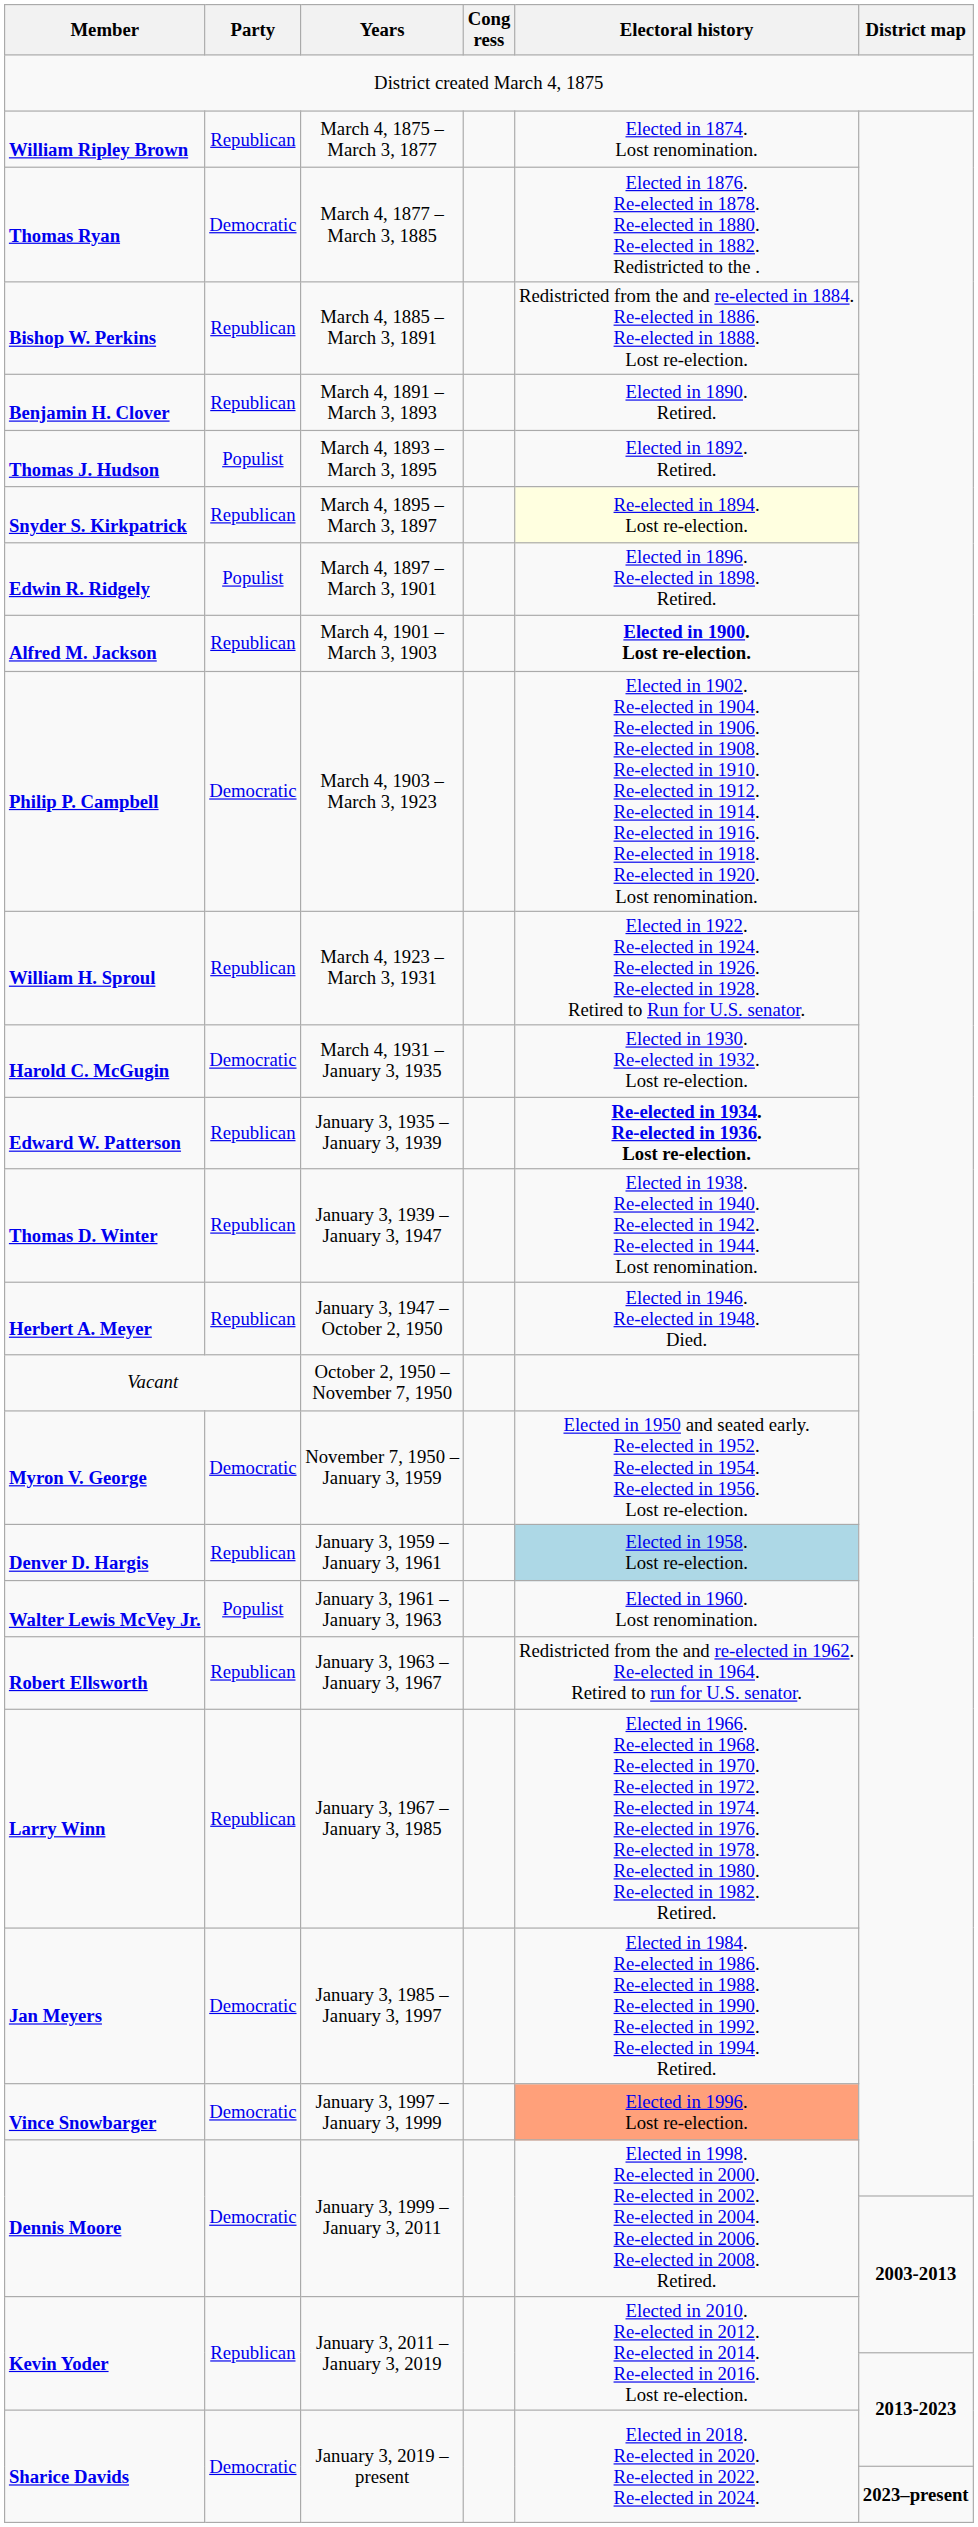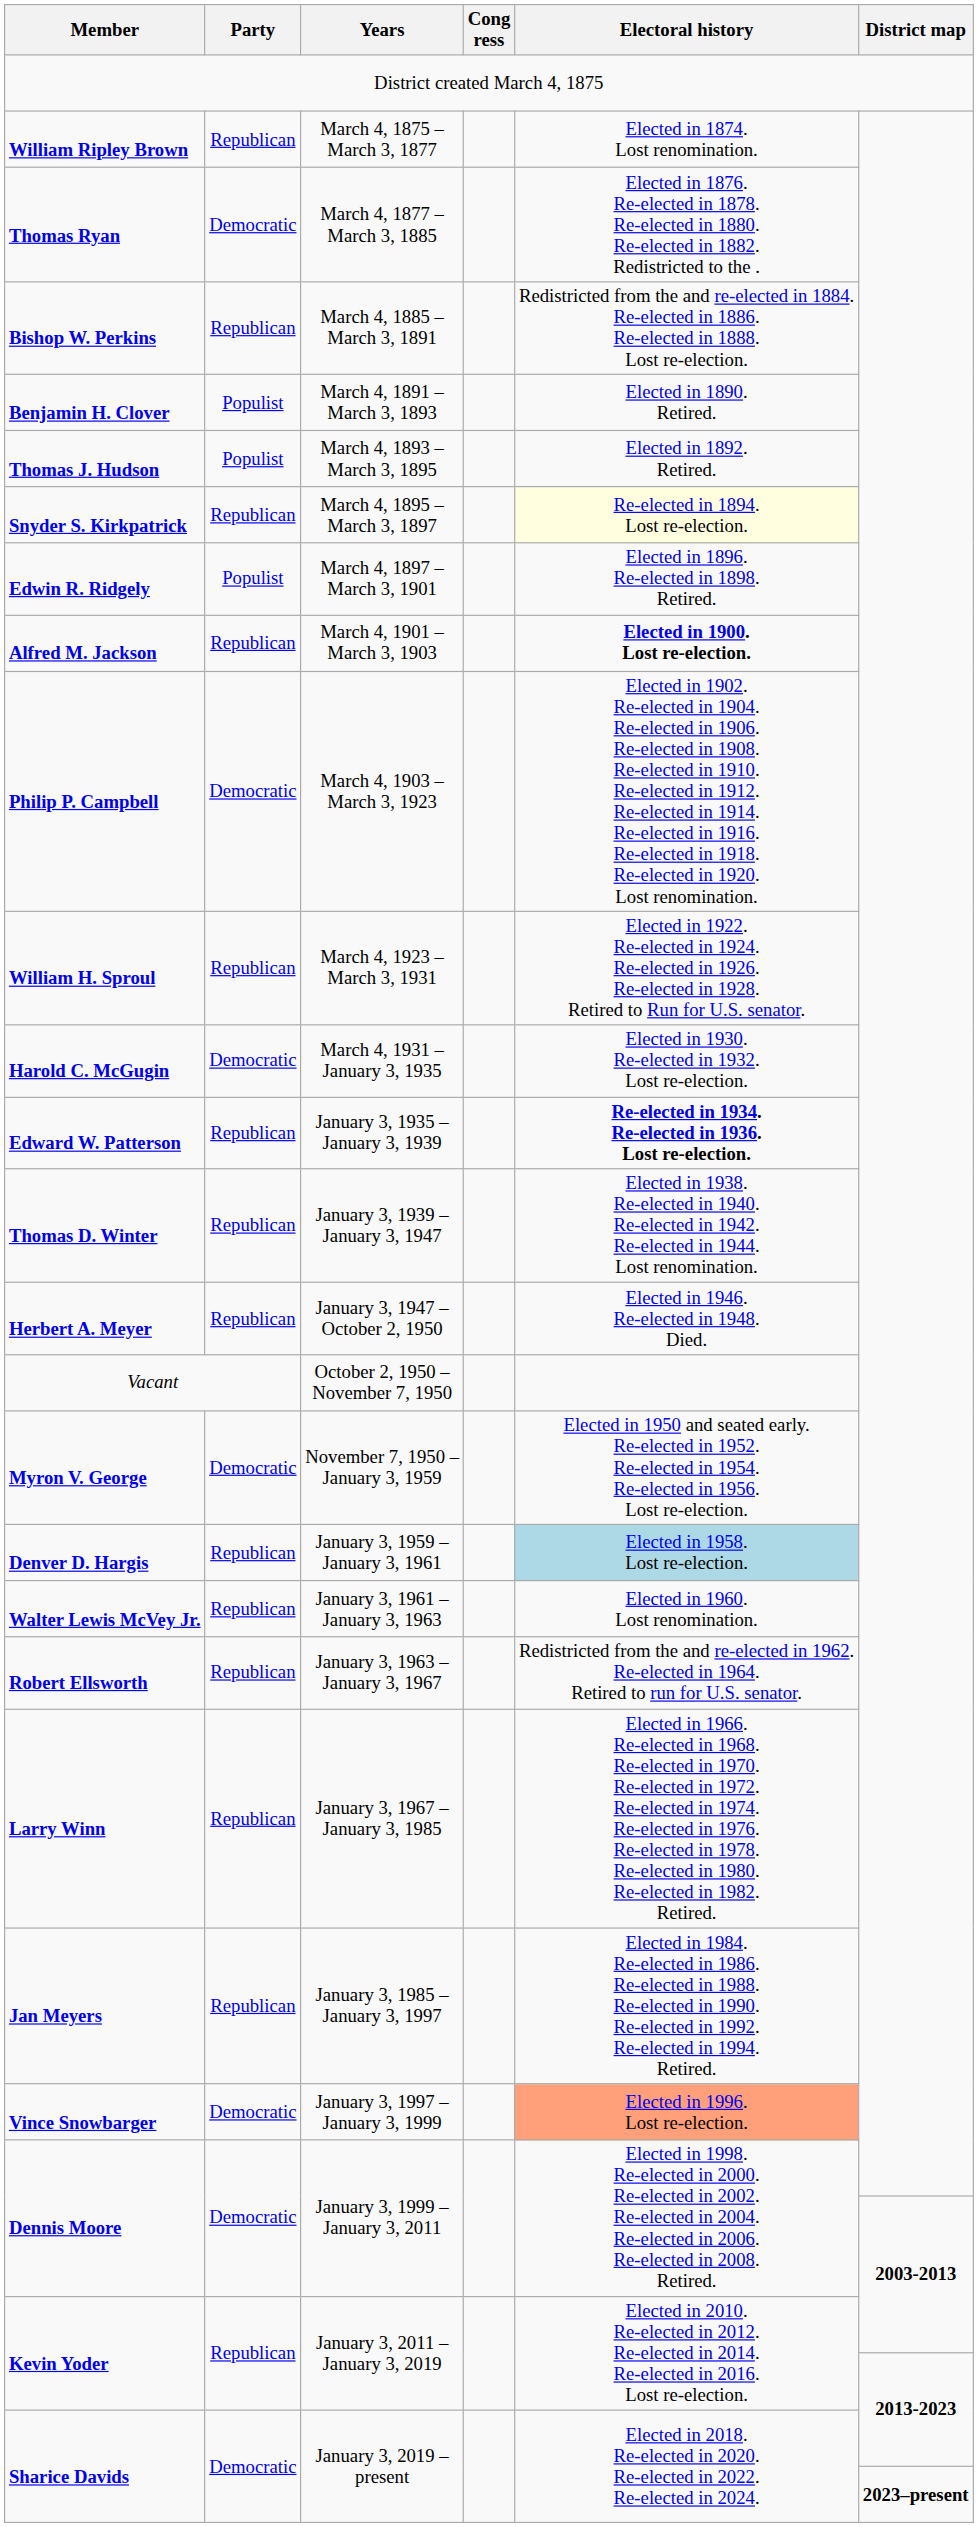 <table class=wikitable style="text-align:center">
 <tr>
 <th>Member<br></th>
 <th>Party</th>
 <th>Years</th>
 <th>Cong<br>ress</th>
 <th>Electoral history</th>
 <th>District map</th>
 </tr>
 <tr style="height:3em">
 <td colspan=6>District created March 4, 1875</td>
 </tr>
 <tr style="height:3em">
 <td align=left><br><strong><a href='#'>William Ripley Brown</a></strong><br></td>
 <td><a href='#'>Republican</a></td>
 <td nowrap>March 4, 1875 –<br>March 3, 1877</td>
 <td></td>
 <td><a href='#'>Elected in 1874</a>.<br>Lost renomination.</td>
 <td rowspan=23></td>
 </tr>
 <tr style="height:3em">
 <td align=left><br><strong><a href='#'>Thomas Ryan</a></strong><br></td>
 <td><a href='#'>Democratic</a></td>
 <td nowrap>March 4, 1877 –<br>March 3, 1885</td>
 <td></td>
 <td><a href='#'>Elected in 1876</a>.<br><a href='#'>Re-elected in 1878</a>.<br><a href='#'>Re-elected in 1880</a>.<br><a href='#'>Re-elected in 1882</a>.<br>Redistricted to the .</td>
 </tr>
 <tr style="height:3em">
 <td align=left><br><strong><a href='#'>Bishop W. Perkins</a></strong><br></td>
 <td><a href='#'>Republican</a></td>
 <td nowrap>March 4, 1885 –<br>March 3, 1891</td>
 <td></td>
 <td>Redistricted from the  and <a href='#'>re-elected in 1884</a>.<br><a href='#'>Re-elected in 1886</a>.<br><a href='#'>Re-elected in 1888</a>.<br>Lost re-election.</td>
 </tr>
 <tr style="height:3em">
 <td align=left><br><strong><a href='#'>Benjamin H. Clover</a></strong><br></td>
-<td><a href='#'>Republican</a></td>
+<td><a href='#'>Populist</a></td>
 <td nowrap>March 4, 1891 –<br>March 3, 1893</td>
 <td></td>
 <td><a href='#'>Elected in 1890</a>.<br>Retired.</td>
 </tr>
 <tr style="height:3em">
 <td align=left><br><strong><a href='#'>Thomas J. Hudson</a></strong><br></td>
 <td><a href='#'>Populist</a></td>
 <td nowrap>March 4, 1893 –<br>March 3, 1895</td>
 <td></td>
 <td><a href='#'>Elected in 1892</a>.<br>Retired.</td>
 </tr>
 <tr style="height:3em">
 <td align=left><br><strong><a href='#'>Snyder S. Kirkpatrick</a></strong><br></td>
 <td><a href='#'>Republican</a></td>
 <td nowrap>March 4, 1895 –<br>March 3, 1897</td>
 <td></td>
 <td style="background: lightyellow;"><a href='#'>Re-elected in 1894</a>.<br>Lost re-election.</td>
 </tr>
 <tr style="height:3em">
 <td align=left><br><strong><a href='#'>Edwin R. Ridgely</a></strong><br></td>
 <td><a href='#'>Populist</a></td>
 <td nowrap>March 4, 1897 –<br>March 3, 1901</td>
 <td></td>
 <td><a href='#'>Elected in 1896</a>.<br><a href='#'>Re-elected in 1898</a>.<br>Retired.</td>
 </tr>
 <tr style="height:3em">
 <td align=left><br><strong><a href='#'>Alfred M. Jackson</a></strong><br></td>
 <td><a href='#'>Republican</a></td>
 <td nowrap>March 4, 1901 –<br>March 3, 1903</td>
 <td></td>
 <td><strong><a href='#'>Elected in 1900</a>.<br>Lost re-election.</strong></td>
 </tr>
 <tr style="height:3em">
 <td align=left><br><strong><a href='#'>Philip P. Campbell</a></strong><br></td>
 <td><a href='#'>Democratic</a></td>
 <td nowrap>March 4, 1903 –<br>March 3, 1923</td>
 <td></td>
 <td><a href='#'>Elected in 1902</a>.<br><a href='#'>Re-elected in 1904</a>.<br><a href='#'>Re-elected in 1906</a>.<br><a href='#'>Re-elected in 1908</a>.<br><a href='#'>Re-elected in 1910</a>.<br><a href='#'>Re-elected in 1912</a>.<br><a href='#'>Re-elected in 1914</a>.<br><a href='#'>Re-elected in 1916</a>.<br><a href='#'>Re-elected in 1918</a>.<br><a href='#'>Re-elected in 1920</a>.<br>Lost renomination.</td>
 </tr>
 <tr style="height:3em">
 <td align=left><br><strong><a href='#'>William H. Sproul</a></strong><br></td>
 <td><a href='#'>Republican</a></td>
 <td nowrap>March 4, 1923 –<br>March 3, 1931</td>
 <td></td>
 <td><a href='#'>Elected in 1922</a>.<br><a href='#'>Re-elected in 1924</a>.<br><a href='#'>Re-elected in 1926</a>.<br><a href='#'>Re-elected in 1928</a>.<br>Retired to <a href='#'>Run for U.S. senator</a>.</td>
 </tr>
 <tr style="height:3em">
 <td align=left><br><strong><a href='#'>Harold C. McGugin</a></strong><br></td>
 <td><a href='#'>Democratic</a></td>
 <td nowrap>March 4, 1931 –<br>January 3, 1935</td>
 <td></td>
 <td><a href='#'>Elected in 1930</a>.<br><a href='#'>Re-elected in 1932</a>.<br>Lost re-election.</td>
 </tr>
 <tr style="height:3em">
 <td align=left><br><strong><a href='#'>Edward W. Patterson</a></strong><br></td>
 <td><a href='#'>Republican</a></td>
 <td nowrap>January 3, 1935 –<br>January 3, 1939</td>
 <td></td>
 <td><strong><a href='#'>Re-elected in 1934</a>.<br><a href='#'>Re-elected in 1936</a>.<br>Lost re-election.</strong></td>
 </tr>
 <tr style="height:3em">
 <td align=left><br><strong><a href='#'>Thomas D. Winter</a></strong><br></td>
 <td><a href='#'>Republican</a></td>
 <td nowrap>January 3, 1939 –<br>January 3, 1947</td>
 <td></td>
 <td><a href='#'>Elected in 1938</a>.<br><a href='#'>Re-elected in 1940</a>.<br><a href='#'>Re-elected in 1942</a>.<br><a href='#'>Re-elected in 1944</a>.<br>Lost renomination.</td>
 </tr>
 <tr style="height:3em">
 <td align=left><br><strong><a href='#'>Herbert A. Meyer</a></strong><br></td>
 <td><a href='#'>Republican</a></td>
 <td nowrap>January 3, 1947 –<br>October 2, 1950</td>
 <td></td>
 <td><a href='#'>Elected in 1946</a>.<br><a href='#'>Re-elected in 1948</a>.<br>Died.</td>
 </tr>
 <tr style="height:3em">
 <td colspan=2><em>Vacant</em></td>
 <td nowrap>October 2, 1950 –<br>November 7, 1950</td>
 <td></td>
 <td></td>
 </tr>
 <tr style="height:3em">
 <td align=left><br><strong><a href='#'>Myron V. George</a></strong><br></td>
 <td><a href='#'>Democratic</a></td>
 <td nowrap>November 7, 1950 –<br>January 3, 1959</td>
 <td></td>
 <td><a href='#'>Elected in 1950</a> and seated early.<br><a href='#'>Re-elected in 1952</a>.<br><a href='#'>Re-elected in 1954</a>.<br><a href='#'>Re-elected in 1956</a>.<br>Lost re-election.</td>
 </tr>
 <tr style="height:3em">
 <td align=left><br><strong><a href='#'>Denver D. Hargis</a></strong><br></td>
 <td><a href='#'>Republican</a></td>
 <td nowrap>January 3, 1959 –<br>January 3, 1961</td>
 <td></td>
 <td style="background: lightblue;"><a href='#'>Elected in 1958</a>.<br>Lost re-election.</td>
 </tr>
 <tr style="height:3em">
 <td align=left><br><strong><a href='#'>Walter Lewis McVey Jr.</a></strong><br></td>
-<td><a href='#'>Populist</a></td>
+<td><a href='#'>Republican</a></td>
 <td nowrap>January 3, 1961 –<br>January 3, 1963</td>
 <td></td>
 <td><a href='#'>Elected in 1960</a>.<br>Lost renomination.</td>
 </tr>
 <tr style="height:3em">
 <td align=left><br><strong><a href='#'>Robert Ellsworth</a></strong><br></td>
 <td><a href='#'>Republican</a></td>
 <td nowrap>January 3, 1963 –<br>January 3, 1967</td>
 <td></td>
 <td>Redistricted from the  and <a href='#'>re-elected in 1962</a>.<br><a href='#'>Re-elected in 1964</a>.<br>Retired to <a href='#'>run for U.S. senator</a>.</td>
 </tr>
 <tr style="height:3em">
 <td align=left><br><strong><a href='#'>Larry Winn</a></strong><br></td>
 <td><a href='#'>Republican</a></td>
 <td nowrap>January 3, 1967 –<br>January 3, 1985</td>
 <td></td>
 <td><a href='#'>Elected in 1966</a>.<br><a href='#'>Re-elected in 1968</a>.<br><a href='#'>Re-elected in 1970</a>.<br><a href='#'>Re-elected in 1972</a>.<br><a href='#'>Re-elected in 1974</a>.<br><a href='#'>Re-elected in 1976</a>.<br><a href='#'>Re-elected in 1978</a>.<br><a href='#'>Re-elected in 1980</a>.<br><a href='#'>Re-elected in 1982</a>.<br>Retired.</td>
 </tr>
 <tr style="height:3em">
 <td align=left><br><strong><a href='#'>Jan Meyers</a></strong><br></td>
-<td><a href='#'>Democratic</a></td>
+<td><a href='#'>Republican</a></td>
 <td nowrap>January 3, 1985 –<br>January 3, 1997</td>
 <td></td>
 <td><a href='#'>Elected in 1984</a>.<br><a href='#'>Re-elected in 1986</a>.<br><a href='#'>Re-elected in 1988</a>.<br><a href='#'>Re-elected in 1990</a>.<br><a href='#'>Re-elected in 1992</a>.<br><a href='#'>Re-elected in 1994</a>.<br>Retired.</td>
 </tr>
 <tr style="height:3em">
 <td align=left><br><strong><a href='#'>Vince Snowbarger</a></strong><br></td>
 <td><a href='#'>Democratic</a></td>
 <td nowrap>January 3, 1997 –<br>January 3, 1999</td>
 <td></td>
 <td style="background: lightsalmon;"><a href='#'>Elected in 1996</a>.<br>Lost re-election.</td>
 </tr>
 <tr style="height:3em">
 <td rowspan=2 align=left><br><strong><a href='#'>Dennis Moore</a></strong><br></td>
 <td rowspan=2 ><a href='#'>Democratic</a></td>
 <td rowspan=2 nowrap>January 3, 1999 –<br>January 3, 2011</td>
 <td rowspan=2></td>
 <td rowspan=2><a href='#'>Elected in 1998</a>.<br><a href='#'>Re-elected in 2000</a>.<br><a href='#'>Re-elected in 2002</a>.<br><a href='#'>Re-elected in 2004</a>.<br><a href='#'>Re-elected in 2006</a>.<br><a href='#'>Re-elected in 2008</a>.<br>Retired.</td>
 </tr>
 <tr style="height:3em">
 <td rowspan=2><strong>2003-2013</strong><br></td>
 </tr>
 <tr style="height:3em">
 <td rowspan=2 align=left><br><strong><a href='#'>Kevin Yoder</a></strong><br></td>
 <td rowspan=2 ><a href='#'>Republican</a></td>
 <td rowspan=2 nowrap>January 3, 2011 –<br>January 3, 2019</td>
 <td rowspan=2></td>
 <td rowspan=2><a href='#'>Elected in 2010</a>.<br><a href='#'>Re-elected in 2012</a>.<br><a href='#'>Re-elected in 2014</a>.<br><a href='#'>Re-elected in 2016</a>.<br>Lost re-election.</td>
 </tr>
 <tr style="height:3em">
 <td rowspan=2><strong>2013-2023</strong><br></td>
 </tr>
 <tr style="height:3em">
 <td rowspan=2 align=left><br><strong><a href='#'>Sharice Davids</a></strong><br></td>
 <td rowspan=2 ><a href='#'>Democratic</a></td>
 <td rowspan=2 nowrap>January 3, 2019 –<br>present</td>
 <td rowspan=2></td>
 <td rowspan=2><a href='#'>Elected in 2018</a>.<br><a href='#'>Re-elected in 2020</a>.<br><a href='#'>Re-elected in 2022</a>.<br><a href='#'>Re-elected in 2024</a>.</td>
 </tr>
 <tr style="height:3em">
 <td><strong>2023–present</strong><br></td>
 </tr>
 </table>
